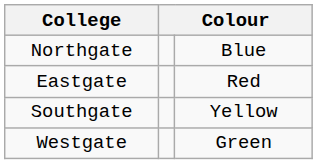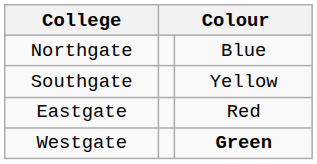 <table class="wikitable" style="text-align:center">
 <tr>
 <th width="100">College</th>
 <th colspan="2" width="100">Colour</th>
 </tr>
 <tr>
 <td>Northgate</td>
 <td></td>
 <td>Blue</td>
 </tr>
 <tr>
+<td>Southgate</td>
+<td></td>
+<td>Yellow</td>
+</tr>
+<tr>
 <td>Eastgate</td>
 <td></td>
 <td>Red</td>
 </tr>
 <tr>
-<td>Southgate</td>
-<td></td>
-<td>Yellow</td>
-</tr>
-<tr>
 <td>Westgate</td>
 <td></td>
-<td>Green</td>
+<td><strong>Green</strong></td>
 </tr>
 </table>
